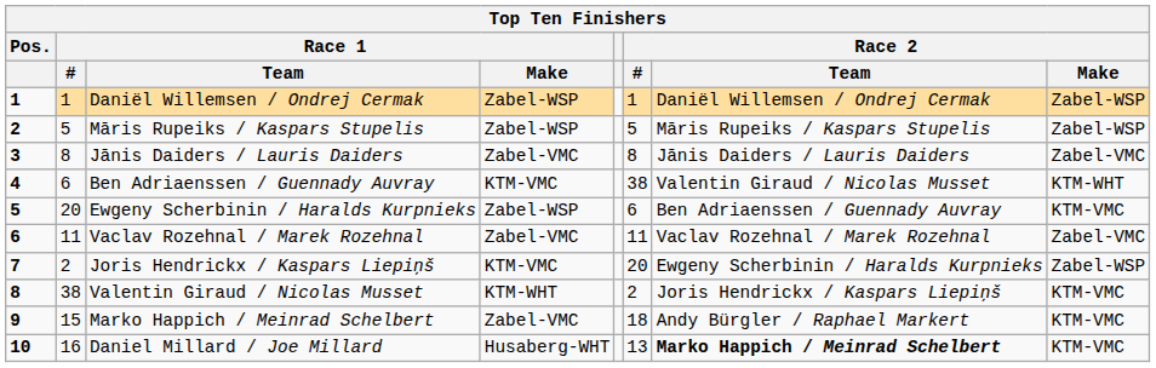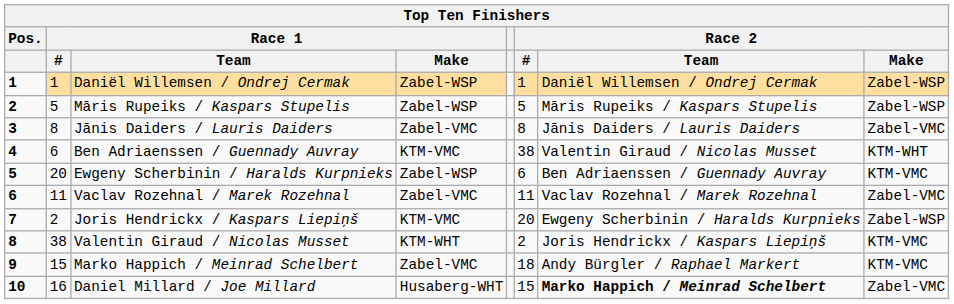 <table class="wikitable" style="font-size: 85%;">
 <tr>
 <th colspan=8>Top Ten Finishers</th>
 </tr>
 <tr>
 <th>Pos.</th>
 <th colspan=3>Race 1</th>
 <th></th>
 <th colspan=3>Race 2</th>
 </tr>
 <tr>
 <th></th>
 <th>#</th>
 <th>Team</th>
 <th>Make</th>
 <th></th>
 <th>#</th>
 <th>Team</th>
 <th>Make</th>
 </tr>
 <tr>
 <td><strong>1</strong></td>
 <td style="background:#ffdf9f;">1</td>
 <td style="background:#ffdf9f;"> Daniël Willemsen / <em>Ondrej Cermak</em></td>
 <td style="background:#ffdf9f;">Zabel-WSP</td>
 <td></td>
 <td style="background:#ffdf9f;">1</td>
 <td style="background:#ffdf9f;"> Daniël Willemsen / <em>Ondrej Cermak</em></td>
 <td style="background:#ffdf9f;">Zabel-WSP</td>
 </tr>
 <tr>
 <td><strong>2</strong></td>
 <td>5</td>
 <td> Māris Rupeiks / <em>Kaspars Stupelis</em></td>
 <td>Zabel-WSP</td>
 <td></td>
 <td>5</td>
 <td> Māris Rupeiks / <em>Kaspars Stupelis</em></td>
 <td>Zabel-WSP</td>
 </tr>
 <tr>
 <td><strong>3</strong></td>
 <td>8</td>
 <td> Jānis Daiders / <em>Lauris Daiders</em></td>
 <td>Zabel-VMC</td>
 <td></td>
 <td>8</td>
 <td> Jānis Daiders / <em>Lauris Daiders</em></td>
 <td>Zabel-VMC</td>
 </tr>
 <tr>
 <td><strong>4</strong></td>
 <td>6</td>
 <td> Ben Adriaenssen / <em>Guennady Auvray</em></td>
 <td>KTM-VMC</td>
 <td></td>
 <td>38</td>
 <td> Valentin Giraud / <em>Nicolas Musset</em></td>
 <td>KTM-WHT</td>
 </tr>
 <tr>
 <td><strong>5</strong></td>
 <td>20</td>
 <td> Ewgeny Scherbinin / <em>Haralds Kurpnieks</em></td>
 <td>Zabel-WSP</td>
 <td></td>
 <td>6</td>
 <td> Ben Adriaenssen / <em>Guennady Auvray</em></td>
 <td>KTM-VMC</td>
 </tr>
 <tr>
 <td><strong>6</strong></td>
 <td>11</td>
 <td> Vaclav Rozehnal / <em>Marek Rozehnal</em></td>
 <td>Zabel-VMC</td>
 <td></td>
 <td>11</td>
 <td> Vaclav Rozehnal / <em>Marek Rozehnal</em></td>
 <td>Zabel-VMC</td>
 </tr>
 <tr>
 <td><strong>7</strong></td>
 <td>2</td>
 <td> Joris Hendrickx /  <em>Kaspars Liepiņš</em></td>
 <td>KTM-VMC</td>
 <td></td>
 <td>20</td>
 <td> Ewgeny Scherbinin / <em>Haralds Kurpnieks</em></td>
 <td>Zabel-WSP</td>
 </tr>
 <tr>
 <td><strong>8</strong></td>
 <td>38</td>
 <td> Valentin Giraud / <em>Nicolas Musset</em></td>
 <td>KTM-WHT</td>
 <td></td>
 <td>2</td>
 <td> Joris Hendrickx /  <em>Kaspars Liepiņš</em></td>
 <td>KTM-VMC</td>
 </tr>
 <tr>
 <td><strong>9</strong></td>
 <td>15</td>
 <td> Marko Happich / <em>Meinrad Schelbert</em></td>
 <td>Zabel-VMC</td>
 <td></td>
 <td>18</td>
 <td> Andy Bürgler / <em>Raphael Markert</em></td>
 <td>KTM-VMC</td>
 </tr>
 <tr>
 <td><strong>10</strong></td>
 <td>16</td>
 <td> Daniel Millard / <em>Joe Millard</em></td>
 <td>Husaberg-WHT</td>
 <td></td>
-<td>13</td>
+<td>15</td>
 <td><strong> Marko Happich / <em>Meinrad Schelbert</em></strong></td>
-<td>KTM-VMC</td>
+<td>Zabel-VMC</td>
 </tr>
 </table>
